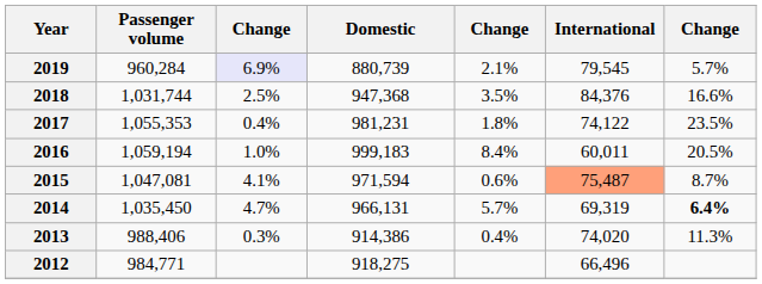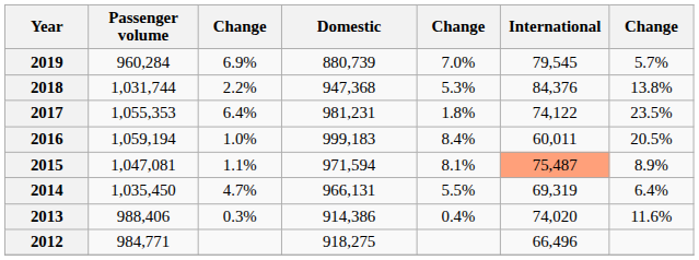 <table class="wikitable sortable">
 <tr>
 <th style="width:75px">Year</th>
 <th style="width:100px">Passenger volume</th>
 <th style="width:75px">Change</th>
 <th style="width:125px">Domestic</th>
 <th style="width:75px">Change</th>
 <th style="width:100px">International</th>
 <th style="width:75px">Change</th>
 </tr>
 <tr style="text-align:center;">
 <th>2019</th>
 <td>960,284</td>
-<td style="background: lavender;">6.9%</td>
+<td>6.9%</td>
 <td>880,739</td>
-<td>2.1%</td>
+<td>7.0%</td>
 <td>79,545</td>
 <td>5.7%</td>
 </tr>
 <tr style="text-align:center;">
 <th>2018</th>
 <td>1,031,744</td>
-<td>2.5%</td>
+<td>2.2%</td>
 <td>947,368</td>
-<td>3.5%</td>
+<td>5.3%</td>
 <td>84,376</td>
-<td>16.6%</td>
+<td>13.8%</td>
 </tr>
 <tr style="text-align:center;">
 <th>2017</th>
 <td>1,055,353</td>
-<td>0.4%</td>
+<td>6.4%</td>
 <td>981,231</td>
 <td>1.8%</td>
 <td>74,122</td>
 <td>23.5%</td>
 </tr>
 <tr style="text-align:center;">
 <th>2016</th>
 <td>1,059,194</td>
 <td>1.0%</td>
 <td>999,183</td>
 <td>8.4%</td>
 <td>60,011</td>
 <td>20.5%</td>
 </tr>
 <tr style="text-align:center;">
 <th>2015</th>
 <td>1,047,081</td>
-<td>4.1%</td>
+<td>1.1%</td>
 <td>971,594</td>
-<td>0.6%</td>
+<td>8.1%</td>
 <td style="background: lightsalmon;">75,487</td>
-<td>8.7%</td>
+<td>8.9%</td>
 </tr>
 <tr style="text-align:center;">
 <th>2014</th>
 <td>1,035,450</td>
 <td>4.7%</td>
 <td>966,131</td>
-<td>5.7%</td>
+<td>5.5%</td>
 <td>69,319</td>
-<td><strong>6.4%</strong></td>
+<td>6.4%</td>
 </tr>
 <tr style="text-align:center;">
 <th>2013</th>
 <td>988,406</td>
 <td>0.3%</td>
 <td>914,386</td>
 <td>0.4%</td>
 <td>74,020</td>
-<td>11.3%</td>
+<td>11.6%</td>
 </tr>
 <tr style="text-align:center;">
 <th>2012</th>
 <td>984,771</td>
 <td></td>
 <td>918,275</td>
 <td></td>
 <td>66,496</td>
 <td></td>
 </tr>
 <tr style="text-align:center;">
 </tr>
 </table>
